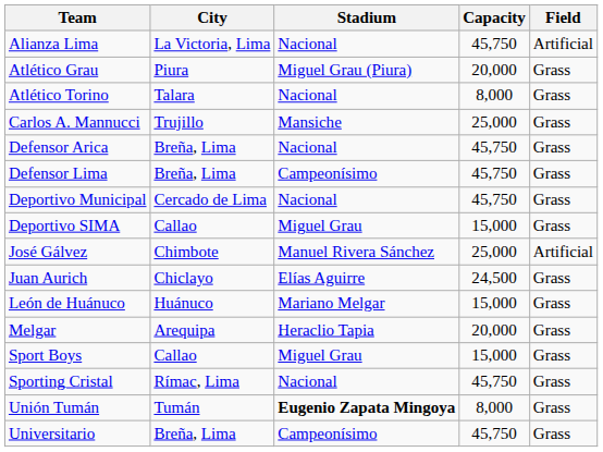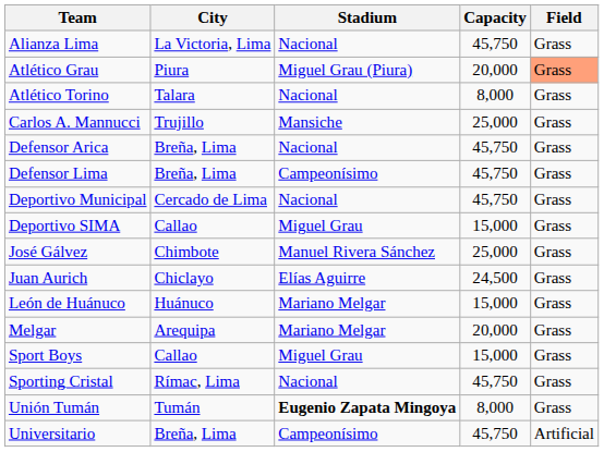 <table class="wikitable sortable">
 <tr>
 <th>Team</th>
 <th>City</th>
 <th>Stadium</th>
 <th>Capacity</th>
 <th>Field</th>
 </tr>
 <tr>
 <td><a href='#'>Alianza Lima</a></td>
 <td><a href='#'>La Victoria</a>, <a href='#'>Lima</a></td>
 <td><a href='#'>Nacional</a></td>
 <td align="center">45,750</td>
-<td>Artificial</td>
+<td>Grass</td>
 </tr>
 <tr>
 <td><a href='#'>Atlético Grau</a></td>
 <td><a href='#'>Piura</a></td>
 <td><a href='#'>Miguel Grau (Piura)</a></td>
 <td align="center">20,000</td>
-<td>Grass</td>
+<td style="background: lightsalmon;">Grass</td>
 </tr>
 <tr>
 <td><a href='#'>Atlético Torino</a></td>
 <td><a href='#'>Talara</a></td>
 <td><a href='#'>Nacional</a></td>
 <td align="center">8,000</td>
 <td>Grass</td>
 </tr>
 <tr>
 <td><a href='#'>Carlos A. Mannucci</a></td>
 <td><a href='#'>Trujillo</a></td>
 <td><a href='#'>Mansiche</a></td>
 <td align="center">25,000</td>
 <td>Grass</td>
 </tr>
 <tr>
 <td><a href='#'>Defensor Arica</a></td>
 <td><a href='#'>Breña</a>, <a href='#'>Lima</a></td>
 <td><a href='#'>Nacional</a></td>
 <td align="center">45,750</td>
 <td>Grass</td>
 </tr>
 <tr>
 <td><a href='#'>Defensor Lima</a></td>
 <td><a href='#'>Breña</a>, <a href='#'>Lima</a></td>
 <td><a href='#'>Campeonísimo</a></td>
 <td align="center">45,750</td>
 <td>Grass</td>
 </tr>
 <tr>
 <td><a href='#'>Deportivo Municipal</a></td>
 <td><a href='#'>Cercado de Lima</a></td>
 <td><a href='#'>Nacional</a></td>
 <td align="center">45,750</td>
 <td>Grass</td>
 </tr>
 <tr>
 <td><a href='#'>Deportivo SIMA</a></td>
 <td><a href='#'>Callao</a></td>
 <td><a href='#'>Miguel Grau</a></td>
 <td align="center">15,000</td>
 <td>Grass</td>
 </tr>
 <tr>
 <td><a href='#'>José Gálvez</a></td>
 <td><a href='#'>Chimbote</a></td>
 <td><a href='#'>Manuel Rivera Sánchez</a></td>
 <td align="center">25,000</td>
-<td>Artificial</td>
+<td>Grass</td>
 </tr>
 <tr>
 <td><a href='#'>Juan Aurich</a></td>
 <td><a href='#'>Chiclayo</a></td>
 <td><a href='#'>Elías Aguirre</a></td>
 <td align="center">24,500</td>
 <td>Grass</td>
 </tr>
 <tr>
 <td><a href='#'>León de Huánuco</a></td>
 <td><a href='#'>Huánuco</a></td>
 <td><a href='#'>Mariano Melgar</a></td>
 <td align="center">15,000</td>
 <td>Grass</td>
 </tr>
 <tr>
 <td><a href='#'>Melgar</a></td>
 <td><a href='#'>Arequipa</a></td>
-<td><a href='#'>Heraclio Tapia</a></td>
+<td><a href='#'>Mariano Melgar</a></td>
 <td align="center">20,000</td>
 <td>Grass</td>
 </tr>
 <tr>
 <td><a href='#'>Sport Boys</a></td>
 <td><a href='#'>Callao</a></td>
 <td><a href='#'>Miguel Grau</a></td>
 <td align="center">15,000</td>
 <td>Grass</td>
 </tr>
 <tr>
 <td><a href='#'>Sporting Cristal</a></td>
 <td><a href='#'>Rímac</a>, <a href='#'>Lima</a></td>
 <td><a href='#'>Nacional</a></td>
 <td align="center">45,750</td>
 <td>Grass</td>
 </tr>
 <tr>
 <td><a href='#'>Unión Tumán</a></td>
 <td><a href='#'>Tumán</a></td>
 <td><strong>Eugenio Zapata Mingoya</strong></td>
 <td align="center">8,000</td>
 <td>Grass</td>
 </tr>
 <tr>
 <td><a href='#'>Universitario</a></td>
 <td><a href='#'>Breña</a>, <a href='#'>Lima</a></td>
 <td><a href='#'>Campeonísimo</a></td>
 <td align="center">45,750</td>
-<td>Grass</td>
+<td>Artificial</td>
 </tr>
 </table>
